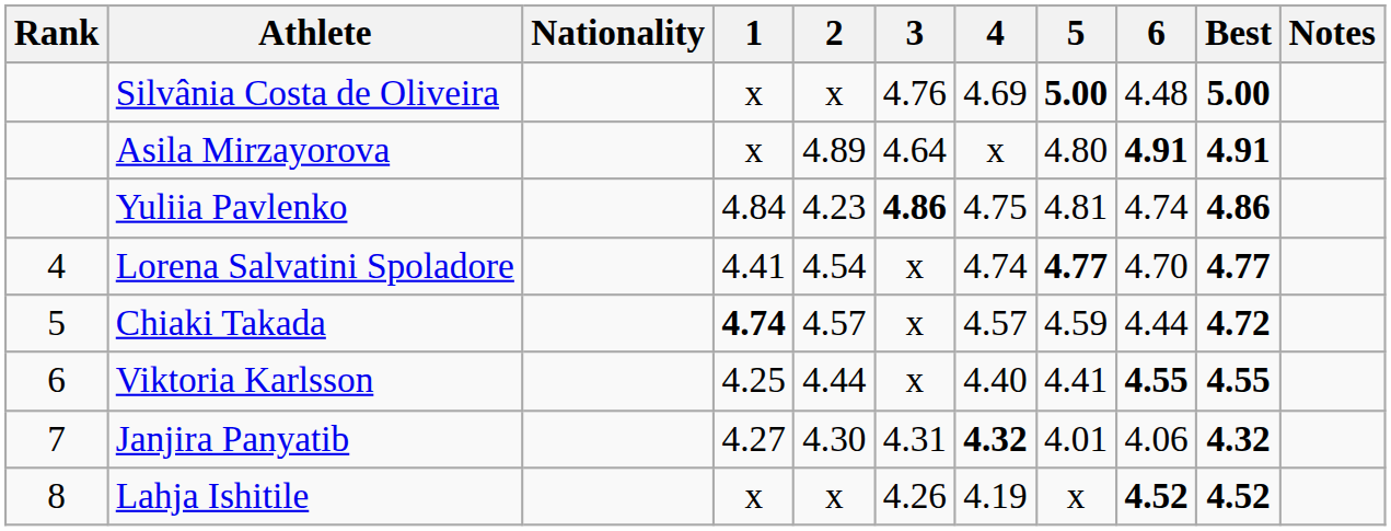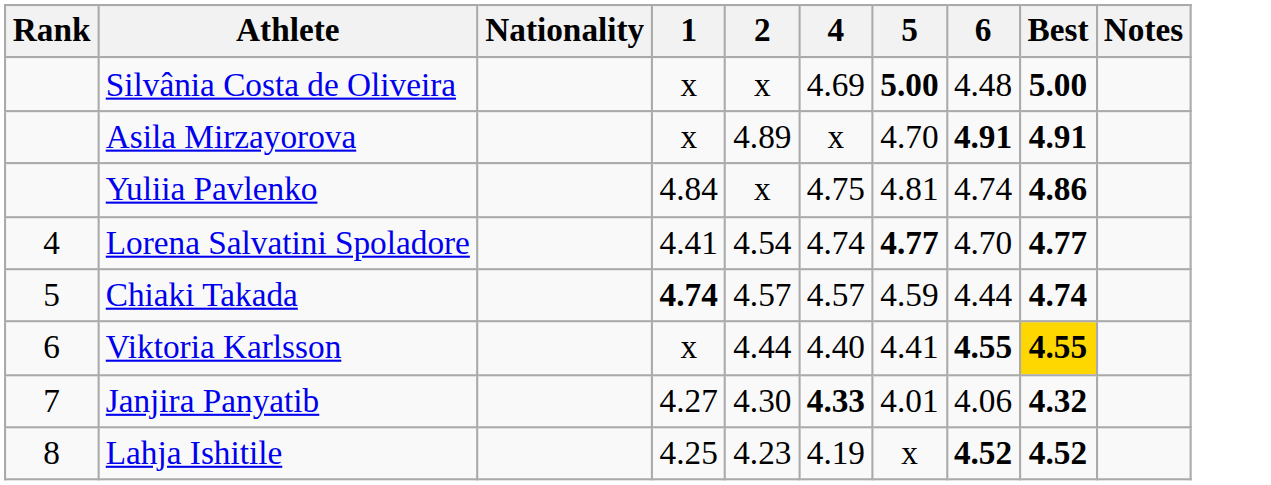 <table class="wikitable sortable" style="text-align:center">
 <tr>
 <th>Rank</th>
 <th>Athlete</th>
 <th>Nationality</th>
 <th>1</th>
 <th>2</th>
-<th>3</th>
 <th>4</th>
 <th>5</th>
 <th>6</th>
 <th>Best</th>
 <th>Notes</th>
 </tr>
 <tr>
 <td></td>
 <td align="left"><a href='#'>Silvânia Costa de Oliveira</a></td>
 <td align="left"></td>
 <td>x</td>
 <td>x</td>
-<td>4.76</td>
 <td>4.69</td>
 <td><strong>5.00</strong></td>
 <td>4.48</td>
 <td><strong>5.00</strong></td>
 <td></td>
 </tr>
 <tr>
 <td></td>
 <td align="left"><a href='#'>Asila Mirzayorova</a></td>
 <td align="left"></td>
 <td>x</td>
 <td>4.89</td>
-<td>4.64</td>
 <td>x</td>
-<td>4.80</td>
+<td>4.70</td>
 <td><strong>4.91</strong></td>
 <td><strong>4.91</strong></td>
 <td></td>
 </tr>
 <tr>
 <td></td>
 <td align="left"><a href='#'>Yuliia Pavlenko</a></td>
 <td align="left"></td>
 <td>4.84</td>
-<td>4.23</td>
-<td><strong>4.86</strong></td>
+<td>x</td>
 <td>4.75</td>
 <td>4.81</td>
 <td>4.74</td>
 <td><strong>4.86</strong></td>
 <td></td>
 </tr>
 <tr>
 <td>4</td>
 <td align="left"><a href='#'>Lorena Salvatini Spoladore</a></td>
 <td align="left"></td>
 <td>4.41</td>
 <td>4.54</td>
-<td>x</td>
 <td>4.74</td>
 <td><strong>4.77</strong></td>
 <td>4.70</td>
 <td><strong>4.77</strong></td>
 <td></td>
 </tr>
 <tr>
 <td>5</td>
 <td align="left"><a href='#'>Chiaki Takada</a></td>
 <td align="left"></td>
 <td><strong>4.74</strong></td>
 <td>4.57</td>
-<td>x</td>
 <td>4.57</td>
 <td>4.59</td>
 <td>4.44</td>
-<td><strong>4.72</strong></td>
+<td><strong>4.74</strong></td>
 <td></td>
 </tr>
 <tr>
 <td>6</td>
 <td align="left"><a href='#'>Viktoria Karlsson</a></td>
 <td align="left"></td>
-<td>4.25</td>
+<td>x</td>
 <td>4.44</td>
-<td>x</td>
 <td>4.40</td>
 <td>4.41</td>
 <td><strong>4.55</strong></td>
-<td><strong>4.55</strong></td>
+<td style="background: gold;"><strong>4.55</strong></td>
 <td></td>
 </tr>
 <tr>
 <td>7</td>
 <td align="left"><a href='#'>Janjira Panyatib</a></td>
 <td align="left"></td>
 <td>4.27</td>
 <td>4.30</td>
-<td>4.31</td>
-<td><strong>4.32</strong></td>
+<td><strong>4.33</strong></td>
 <td>4.01</td>
 <td>4.06</td>
 <td><strong>4.32</strong></td>
 <td></td>
 </tr>
 <tr>
 <td>8</td>
 <td align="left"><a href='#'>Lahja Ishitile</a></td>
 <td align="left"></td>
-<td>x</td>
-<td>x</td>
-<td>4.26</td>
+<td>4.25</td>
+<td>4.23</td>
 <td>4.19</td>
 <td>x</td>
 <td><strong>4.52</strong></td>
 <td><strong>4.52</strong></td>
 <td></td>
 </tr>
 </table>
